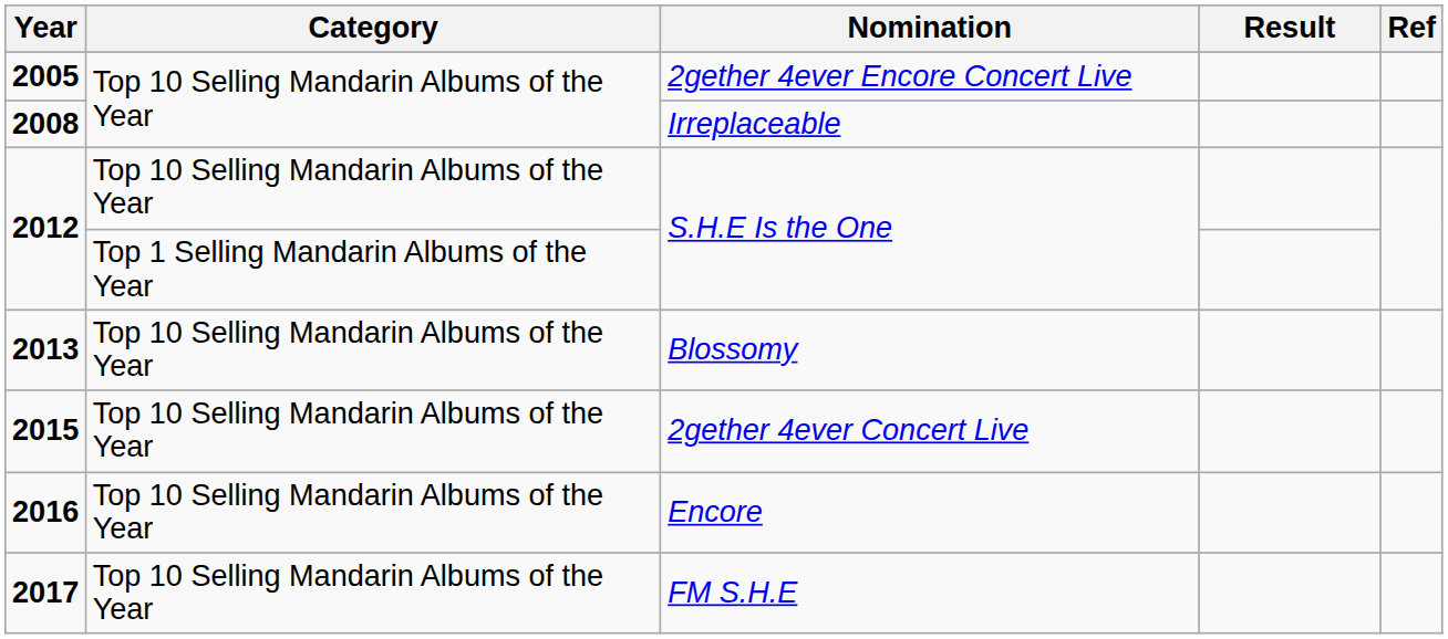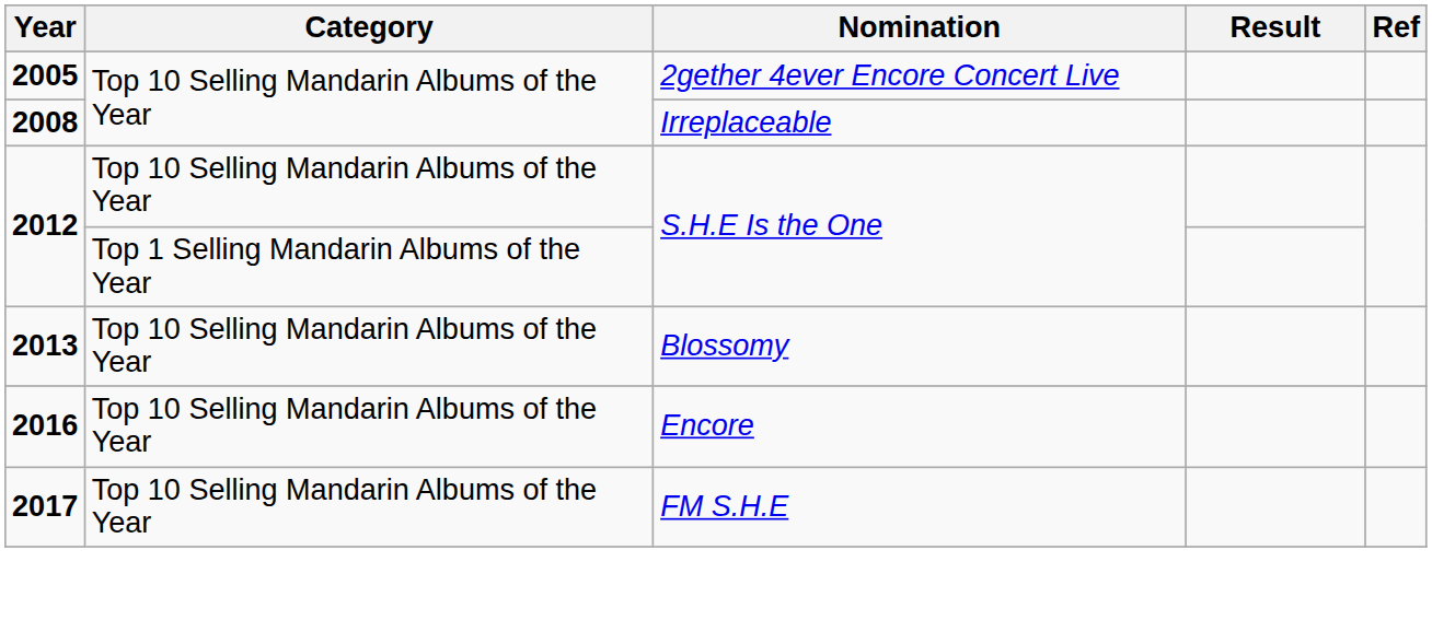 <table class="wikitable">
 <tr>
 <th>Year</th>
 <th width="300">Category</th>
 <th width="280">Nomination</th>
 <th width="90">Result</th>
 <th>Ref</th>
 </tr>
 <tr>
 <td><strong>2005</strong></td>
 <td rowspan="2">Top 10 Selling Mandarin Albums of the Year</td>
 <td><em><a href='#'>2gether 4ever Encore Concert Live</a></em></td>
 <td></td>
 <td align="center"></td>
 </tr>
 <tr>
 <td><strong>2008</strong></td>
 <td><em><a href='#'>Irreplaceable</a></em></td>
 <td></td>
 <td align="center"></td>
 </tr>
 <tr>
 <td rowspan="2"><strong>2012</strong></td>
 <td>Top 10 Selling Mandarin Albums of the Year</td>
 <td rowspan="2"><em><a href='#'>S.H.E Is the One</a></em></td>
 <td></td>
 <td rowspan="2" align="center"></td>
 </tr>
 <tr>
 <td>Top 1 Selling Mandarin Albums of the Year</td>
 <td></td>
 </tr>
 <tr>
 <td><strong>2013</strong></td>
 <td>Top 10 Selling Mandarin Albums of the Year</td>
 <td><em><a href='#'>Blossomy</a></em></td>
 <td></td>
 <td align="center"></td>
 </tr>
 <tr>
-<td><strong>2015</strong></td>
-<td>Top 10 Selling Mandarin Albums of the Year</td>
-<td><em><a href='#'>2gether 4ever Concert Live</a></em></td>
-<td></td>
-<td align="center"></td>
-</tr>
-<tr>
 <td><strong>2016</strong></td>
 <td>Top 10 Selling Mandarin Albums of the Year</td>
 <td><em><a href='#'>Encore</a></em></td>
 <td></td>
 <td align="center"></td>
 </tr>
 <tr>
 <td><strong>2017</strong></td>
 <td>Top 10 Selling Mandarin Albums of the Year</td>
 <td><em><a href='#'>FM S.H.E</a></em></td>
 <td></td>
 <td align="center"></td>
 </tr>
 </table>
